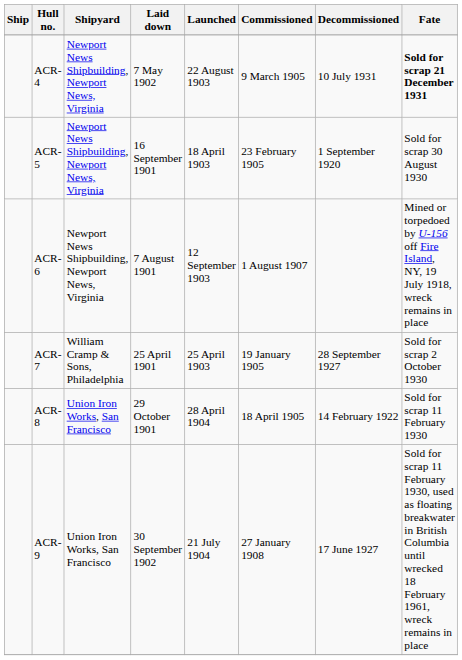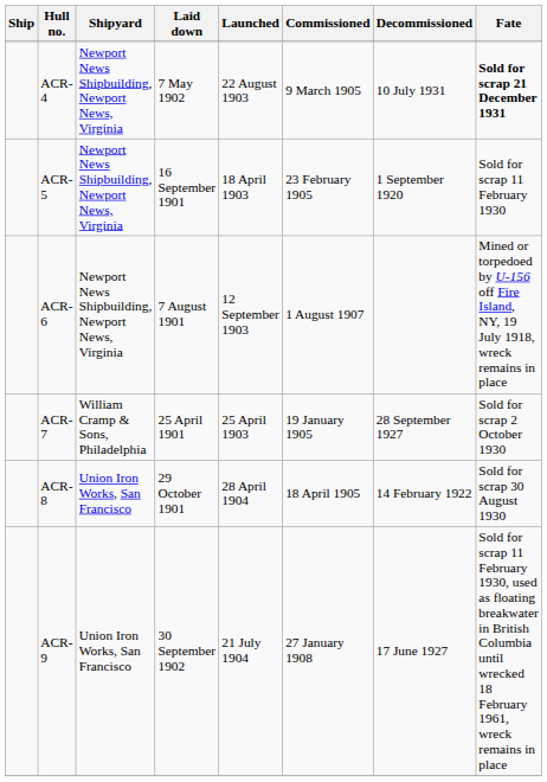 <table class="wikitable">
 <tr>
 <th>Ship</th>
 <th>Hull no.</th>
 <th>Shipyard</th>
 <th>Laid down</th>
 <th>Launched</th>
 <th>Commissioned</th>
 <th>Decommissioned</th>
 <th>Fate</th>
 </tr>
 <tr>
 </tr>
 <tr>
 <td></td>
 <td>ACR-4</td>
 <td><a href='#'>Newport News Shipbuilding</a>, <a href='#'>Newport News, Virginia</a></td>
 <td>7 May 1902</td>
 <td>22 August 1903</td>
 <td>9 March 1905</td>
 <td>10 July 1931</td>
 <td><strong>Sold for scrap 21 December 1931</strong></td>
 </tr>
 <tr>
 <td></td>
 <td>ACR-5</td>
 <td><a href='#'>Newport News Shipbuilding</a>, <a href='#'>Newport News, Virginia</a></td>
 <td>16 September 1901</td>
 <td>18 April 1903</td>
 <td>23 February 1905</td>
 <td>1 September 1920</td>
-<td>Sold for scrap 30 August 1930</td>
+<td>Sold for scrap 11 February 1930</td>
 </tr>
 <tr>
 <td></td>
 <td>ACR-6</td>
 <td>Newport News Shipbuilding, Newport News, Virginia</td>
 <td>7 August 1901</td>
 <td>12 September 1903</td>
 <td>1 August 1907</td>
 <td></td>
 <td>Mined or torpedoed by <a href='#'><em>U-156</em></a> off <a href='#'>Fire Island</a>, NY, 19 July 1918, wreck remains in place</td>
 </tr>
 <tr>
 <td></td>
 <td>ACR-7</td>
 <td>William Cramp & Sons, Philadelphia</td>
 <td>25 April 1901</td>
 <td>25 April 1903</td>
 <td>19 January 1905</td>
 <td>28 September 1927</td>
 <td>Sold for scrap 2 October 1930</td>
 </tr>
 <tr>
 <td></td>
 <td>ACR-8</td>
 <td><a href='#'>Union Iron Works</a>, <a href='#'>San Francisco</a></td>
 <td>29 October 1901</td>
 <td>28 April 1904</td>
 <td>18 April 1905</td>
 <td>14 February 1922</td>
-<td>Sold for scrap 11 February 1930</td>
+<td>Sold for scrap 30 August 1930</td>
 </tr>
 <tr>
 <td></td>
 <td>ACR-9</td>
 <td>Union Iron Works, San Francisco</td>
 <td>30 September 1902</td>
 <td>21 July 1904</td>
 <td>27 January 1908</td>
 <td>17 June 1927</td>
 <td>Sold for scrap 11 February 1930, used as floating breakwater in British Columbia until wrecked 18 February 1961, wreck remains in place</td>
 </tr>
 <tr>
 </tr>
 </table>
